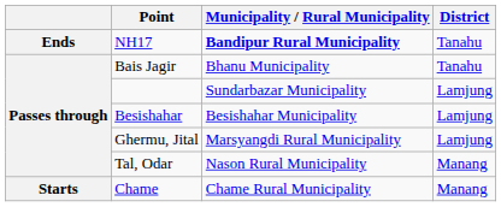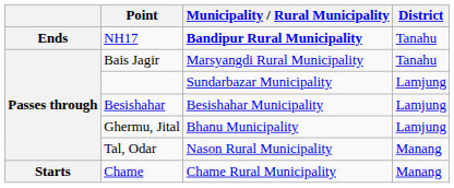 <table class="wikitable">
 <tr>
 <th></th>
 <th>Point</th>
 <th><a href='#'>Municipality</a> / <a href='#'>Rural Municipality</a></th>
 <th><a href='#'>District</a></th>
 </tr>
 <tr>
 <th>Ends</th>
 <td><a href='#'>NH17</a></td>
 <td><strong><a href='#'>Bandipur Rural Municipality</a></strong></td>
 <td><a href='#'>Tanahu</a></td>
 </tr>
 <tr>
 <th rowspan=5>Passes through</th>
 <td>Bais Jagir</td>
-<td><a href='#'>Bhanu Municipality</a></td>
+<td><a href='#'>Marsyangdi Rural Municipality</a></td>
 <td><a href='#'>Tanahu</a></td>
 </tr>
 <tr>
 <td></td>
 <td><a href='#'>Sundarbazar Municipality</a></td>
 <td><a href='#'>Lamjung</a></td>
 </tr>
 <tr>
 <td><a href='#'>Besishahar</a></td>
 <td><a href='#'>Besishahar Municipality</a></td>
 <td><a href='#'>Lamjung</a></td>
 </tr>
 <tr>
 <td>Ghermu, Jital</td>
-<td><a href='#'>Marsyangdi Rural Municipality</a></td>
+<td><a href='#'>Bhanu Municipality</a></td>
 <td><a href='#'>Lamjung</a></td>
 </tr>
 <tr>
 <td>Tal, Odar</td>
 <td><a href='#'>Nason Rural Municipality</a></td>
 <td><a href='#'>Manang</a></td>
 </tr>
 <tr>
 <th>Starts</th>
 <td><a href='#'>Chame</a></td>
 <td><a href='#'>Chame Rural Municipality</a></td>
 <td><a href='#'>Manang</a></td>
 </tr>
 </table>
